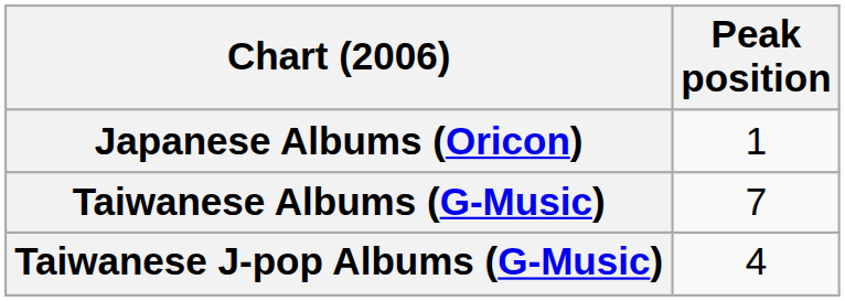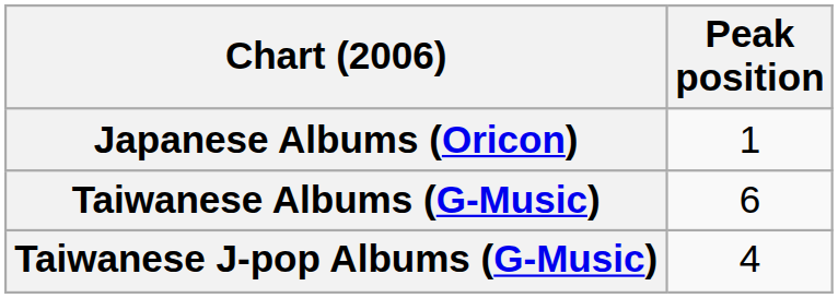 <table class="wikitable plainrowheaders sortable" style="text-align:center">
 <tr>
 <th>Chart (2006)</th>
 <th>Peak<br>position</th>
 </tr>
 <tr>
 <th scope="row">Japanese Albums (<a href='#'>Oricon</a>)</th>
 <td>1</td>
 </tr>
 <tr>
 <th scope="row">Taiwanese Albums (<a href='#'>G-Music</a>)</th>
-<td>7</td>
+<td>6</td>
 </tr>
 <tr>
 <th scope="row">Taiwanese J-pop Albums (<a href='#'>G-Music</a>)</th>
 <td>4</td>
 </tr>
 </table>
